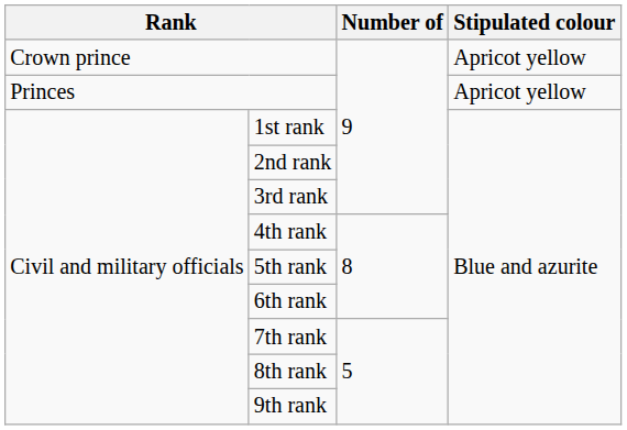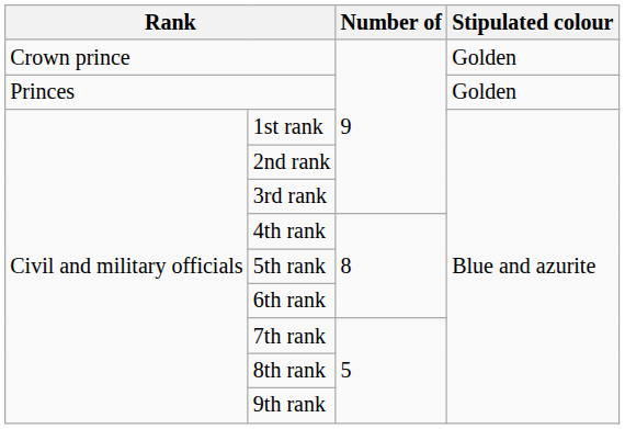 <table class="wikitable">
 <tr>
 <th colspan="2">Rank</th>
 <th>Number of <em></em></th>
 <th>Stipulated colour</th>
 </tr>
 <tr>
 <td colspan="2">Crown prince</td>
 <td rowspan="5">9</td>
-<td>Apricot yellow</td>
+<td>Golden</td>
 </tr>
 <tr>
 <td colspan="2">Princes</td>
-<td>Apricot yellow</td>
+<td>Golden</td>
 </tr>
 <tr>
 <td rowspan="9">Civil and military officials</td>
 <td>1st rank</td>
 <td rowspan="9">Blue and azurite</td>
 </tr>
 <tr>
 <td>2nd rank</td>
 </tr>
 <tr>
 <td>3rd rank</td>
 </tr>
 <tr>
 <td>4th rank</td>
 <td rowspan="3">8</td>
 </tr>
 <tr>
 <td>5th rank</td>
 </tr>
 <tr>
 <td>6th rank</td>
 </tr>
 <tr>
 <td>7th rank</td>
 <td rowspan="3">5</td>
 </tr>
 <tr>
 <td>8th rank</td>
 </tr>
 <tr>
 <td>9th rank</td>
 </tr>
 </table>
